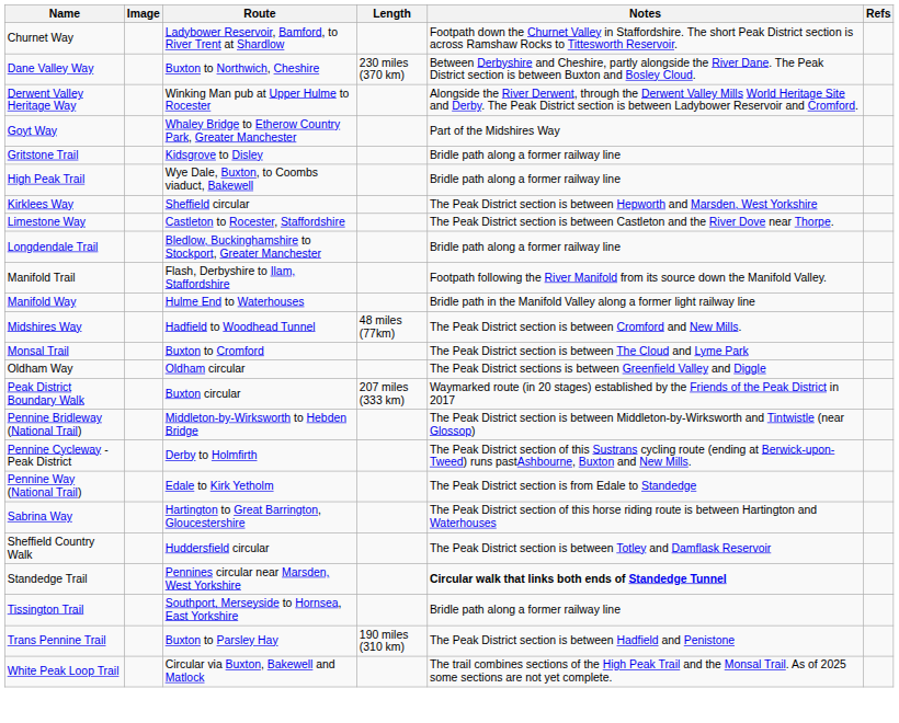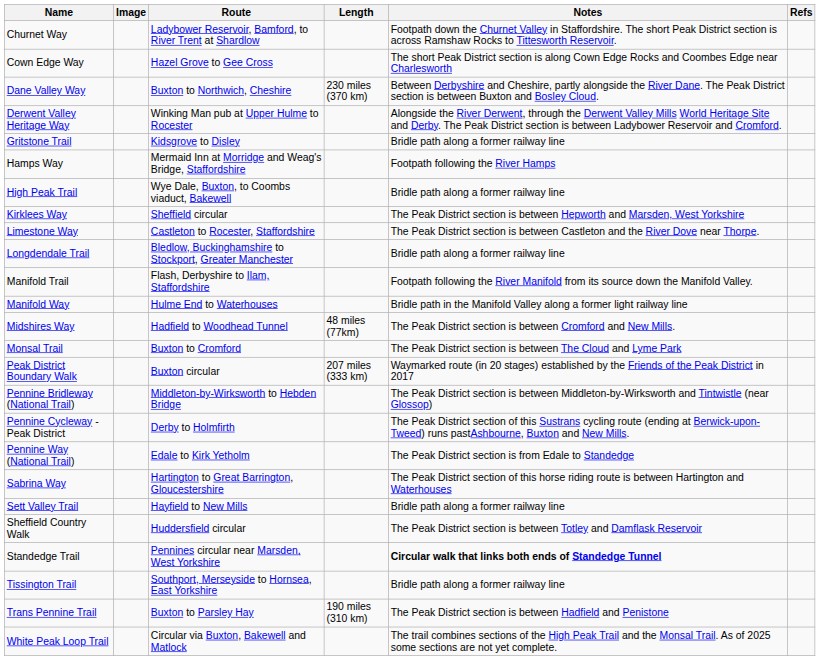 <table class="wikitable sortable">
 <tr>
 <th>Name</th>
 <th>Image</th>
 <th>Route</th>
 <th>Length</th>
 <th>Notes</th>
 <th>Refs</th>
 </tr>
 <tr>
 <td>Churnet Way</td>
 <td></td>
 <td><a href='#'>Ladybower Reservoir</a>, <a href='#'>Bamford</a>, to <a href='#'>River Trent</a> at <a href='#'>Shardlow</a></td>
 <td></td>
 <td>Footpath down the <a href='#'>Churnet Valley</a> in Staffordshire. The short Peak District section is across Ramshaw Rocks to <a href='#'>Tittesworth Reservoir</a>.</td>
+<td></td>
+</tr>
+<tr>
+<td>Cown Edge Way</td>
+<td></td>
+<td><a href='#'>Hazel Grove</a> to <a href='#'>Gee Cross</a></td>
+<td></td>
+<td>The short Peak District section is along Cown Edge Rocks and Coombes Edge near <a href='#'>Charlesworth</a></td>
 <td></td>
 </tr>
 <tr>
 <td><a href='#'>Dane Valley Way</a></td>
 <td></td>
 <td><a href='#'>Buxton</a> to <a href='#'>Northwich</a>, <a href='#'>Cheshire</a></td>
 <td>230 miles (370 km)</td>
 <td>Between <a href='#'>Derbyshire</a> and Cheshire, partly alongside the <a href='#'>River Dane</a>. The Peak District section is between Buxton and <a href='#'>Bosley Cloud</a>.</td>
 <td></td>
 </tr>
 <tr>
 <td><a href='#'>Derwent Valley Heritage Way</a></td>
 <td></td>
 <td>Winking Man pub at <a href='#'>Upper Hulme</a> to <a href='#'>Rocester</a></td>
 <td></td>
 <td>Alongside the <a href='#'>River Derwent</a>, through the <a href='#'>Derwent Valley Mills</a> <a href='#'>World Heritage Site</a> and <a href='#'>Derby</a>. The Peak District section is between Ladybower Reservoir and <a href='#'>Cromford</a>.</td>
 <td></td>
 </tr>
 <tr>
-<td><a href='#'>Goyt Way</a></td>
-<td></td>
-<td><a href='#'>Whaley Bridge</a> to <a href='#'>Etherow Country Park</a>, <a href='#'>Greater Manchester</a></td>
-<td></td>
-<td>Part of the Midshires Way</td>
-<td></td>
-</tr>
-<tr>
 <td><a href='#'>Gritstone Trail</a></td>
 <td></td>
 <td><a href='#'>Kidsgrove</a> to <a href='#'>Disley</a></td>
 <td></td>
 <td>Bridle path along a former railway line</td>
+<td></td>
+</tr>
+<tr>
+<td>Hamps Way</td>
+<td></td>
+<td>Mermaid Inn at <a href='#'>Morridge</a> and Weag's Bridge, <a href='#'>Staffordshire</a></td>
+<td></td>
+<td>Footpath following the <a href='#'>River Hamps</a></td>
 <td></td>
 </tr>
 <tr>
 <td><a href='#'>High Peak Trail</a></td>
 <td></td>
 <td>Wye Dale, <a href='#'>Buxton</a>, to Coombs viaduct, <a href='#'>Bakewell</a></td>
 <td></td>
 <td>Bridle path along a former railway line</td>
 <td></td>
 </tr>
 <tr>
 <td><a href='#'>Kirklees Way</a></td>
 <td></td>
 <td><a href='#'>Sheffield</a> circular</td>
 <td></td>
 <td>The Peak District section is between <a href='#'>Hepworth</a> and <a href='#'>Marsden, West Yorkshire</a></td>
 <td></td>
 </tr>
 <tr>
 <td><a href='#'>Limestone Way</a></td>
 <td></td>
 <td><a href='#'>Castleton</a> to <a href='#'>Rocester</a>, <a href='#'>Staffordshire</a></td>
 <td></td>
 <td>The Peak District section is between Castleton and the <a href='#'>River Dove</a> near <a href='#'>Thorpe</a>.</td>
 <td></td>
 </tr>
 <tr>
 <td><a href='#'>Longdendale Trail</a></td>
 <td></td>
 <td><a href='#'>Bledlow, Buckinghamshire</a> to <a href='#'>Stockport</a>, <a href='#'>Greater Manchester</a></td>
 <td></td>
 <td>Bridle path along a former railway line</td>
 <td></td>
 </tr>
 <tr>
 <td>Manifold Trail</td>
 <td></td>
 <td>Flash, Derbyshire to <a href='#'>Ilam, Staffordshire</a></td>
 <td></td>
 <td>Footpath following the <a href='#'>River Manifold</a> from its source down the Manifold Valley.</td>
 <td></td>
 </tr>
 <tr>
 <td><a href='#'>Manifold Way</a></td>
 <td></td>
 <td><a href='#'>Hulme End</a> to <a href='#'>Waterhouses</a></td>
 <td></td>
 <td>Bridle path in the Manifold Valley along a former light railway line</td>
 <td></td>
 </tr>
 <tr>
 <td><a href='#'>Midshires Way</a></td>
 <td></td>
 <td><a href='#'>Hadfield</a> to <a href='#'>Woodhead Tunnel</a></td>
 <td>48 miles<br>(77km)</td>
 <td>The Peak District section is between <a href='#'>Cromford</a> and <a href='#'>New Mills</a>.</td>
 <td></td>
 </tr>
 <tr>
 <td><a href='#'>Monsal Trail</a></td>
 <td></td>
 <td><a href='#'>Buxton</a> to <a href='#'>Cromford</a></td>
 <td></td>
 <td>The Peak District section is between <a href='#'>The Cloud</a> and <a href='#'>Lyme Park</a></td>
 <td></td>
 </tr>
 <tr>
-<td>Oldham Way</td>
-<td></td>
-<td><a href='#'>Oldham</a> circular</td>
-<td></td>
-<td>The Peak District sections is between <a href='#'>Greenfield Valley</a> and <a href='#'>Diggle</a></td>
-<td></td>
-</tr>
-<tr>
 <td><a href='#'>Peak District Boundary Walk</a></td>
 <td></td>
 <td><a href='#'>Buxton</a> circular</td>
 <td>207 miles (333 km)</td>
 <td>Waymarked route (in 20 stages) established by the <a href='#'>Friends of the Peak District</a> in 2017</td>
 <td></td>
 </tr>
 <tr>
 <td><a href='#'>Pennine Bridleway</a> (<a href='#'>National Trail</a>)</td>
 <td></td>
 <td><a href='#'>Middleton-by-Wirksworth</a> to <a href='#'>Hebden Bridge</a></td>
 <td></td>
 <td>The Peak District section is between Middleton-by-Wirksworth and <a href='#'>Tintwistle</a> (near <a href='#'>Glossop</a>)</td>
 <td></td>
 </tr>
 <tr>
 <td><a href='#'>Pennine Cycleway</a> - Peak District</td>
 <td></td>
 <td><a href='#'>Derby</a> to <a href='#'>Holmfirth</a></td>
 <td></td>
 <td>The Peak District section of this <a href='#'>Sustrans</a> cycling route (ending at <a href='#'>Berwick-upon-Tweed</a>) runs past<a href='#'>Ashbourne</a>, <a href='#'>Buxton</a> and <a href='#'>New Mills</a>.</td>
 <td></td>
 </tr>
 <tr>
 <td><a href='#'>Pennine Way</a> (<a href='#'>National Trail</a>)</td>
 <td></td>
 <td><a href='#'>Edale</a> to <a href='#'>Kirk Yetholm</a></td>
 <td></td>
 <td>The Peak District section is from Edale to <a href='#'>Standedge</a></td>
 <td></td>
 </tr>
 <tr>
 <td><a href='#'>Sabrina Way</a></td>
 <td></td>
 <td><a href='#'>Hartington</a> to <a href='#'>Great Barrington</a>, <a href='#'>Gloucestershire</a></td>
 <td></td>
 <td>The Peak District section of this horse riding route is between Hartington and <a href='#'>Waterhouses</a></td>
+<td></td>
+</tr>
+<tr>
+<td><a href='#'>Sett Valley Trail</a></td>
+<td></td>
+<td><a href='#'>Hayfield</a> to <a href='#'>New Mills</a></td>
+<td></td>
+<td>Bridle path along a former railway line</td>
 <td></td>
 </tr>
 <tr>
 <td>Sheffield Country Walk</td>
 <td></td>
 <td><a href='#'>Huddersfield</a> circular</td>
 <td></td>
 <td>The Peak District section is between <a href='#'>Totley</a> and <a href='#'>Damflask Reservoir</a></td>
 <td></td>
 </tr>
 <tr>
 <td>Standedge Trail</td>
 <td></td>
 <td><a href='#'>Pennines</a> circular near <a href='#'>Marsden, West Yorkshire</a></td>
 <td></td>
 <td><strong>Circular walk that links both ends of <a href='#'>Standedge Tunnel</a></strong></td>
 <td></td>
 </tr>
 <tr>
 <td><a href='#'>Tissington Trail</a></td>
 <td></td>
 <td><a href='#'>Southport, Merseyside</a> to <a href='#'>Hornsea</a>, <a href='#'>East Yorkshire</a></td>
 <td></td>
 <td>Bridle path along a former railway line</td>
 <td></td>
 </tr>
 <tr>
 <td><a href='#'>Trans Pennine Trail</a></td>
 <td></td>
 <td><a href='#'>Buxton</a> to <a href='#'>Parsley Hay</a></td>
 <td>190 miles (310 km)</td>
 <td>The Peak District section is between <a href='#'>Hadfield</a> and <a href='#'>Penistone</a></td>
 <td></td>
 </tr>
 <tr>
 <td><a href='#'>White Peak Loop Trail</a></td>
 <td></td>
 <td>Circular via <a href='#'>Buxton</a>, <a href='#'>Bakewell</a> and <a href='#'>Matlock</a></td>
 <td></td>
 <td>The trail combines sections of the <a href='#'>High Peak Trail</a> and the <a href='#'>Monsal Trail</a>. As of 2025 some sections are not yet complete.</td>
 <td></td>
 </tr>
 </table>
